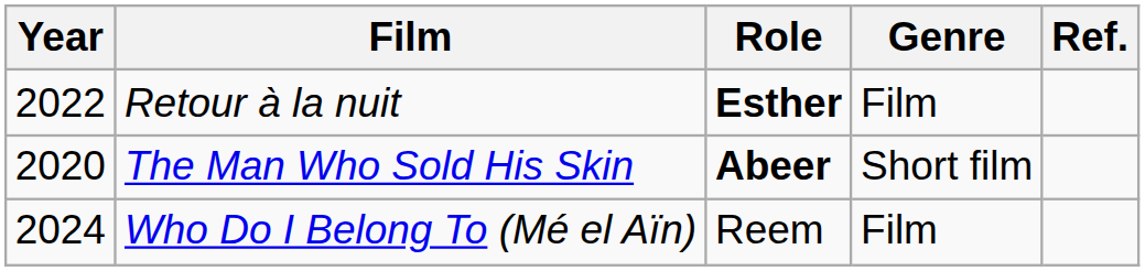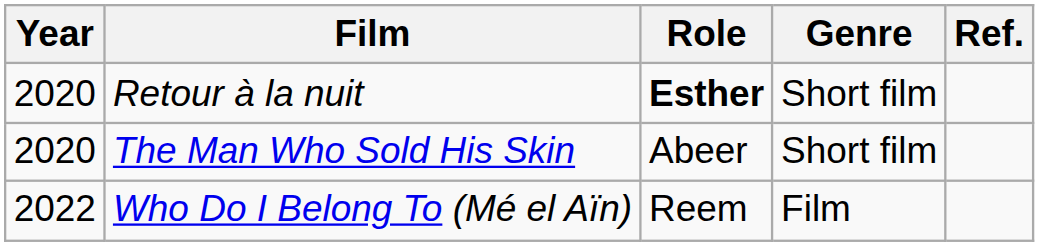 <table class="wikitable">
 <tr>
 <th>Year</th>
 <th>Film</th>
 <th>Role</th>
 <th>Genre</th>
 <th>Ref.</th>
 </tr>
 <tr>
-<td>2022</td>
+<td>2020</td>
 <td><em>Retour à la nuit</em></td>
 <td><strong>Esther</strong></td>
-<td>Film</td>
+<td>Short film</td>
 <td></td>
 </tr>
 <tr>
 <td>2020</td>
 <td><em><a href='#'>The Man Who Sold His Skin</a></em></td>
-<td><strong>Abeer</strong></td>
+<td>Abeer</td>
 <td>Short film</td>
 <td></td>
 </tr>
 <tr>
-<td>2024</td>
+<td>2022</td>
 <td><em><a href='#'>Who Do I Belong To</a> (Mé el Aïn)</em></td>
 <td>Reem</td>
 <td>Film</td>
 <td></td>
 </tr>
 </table>
